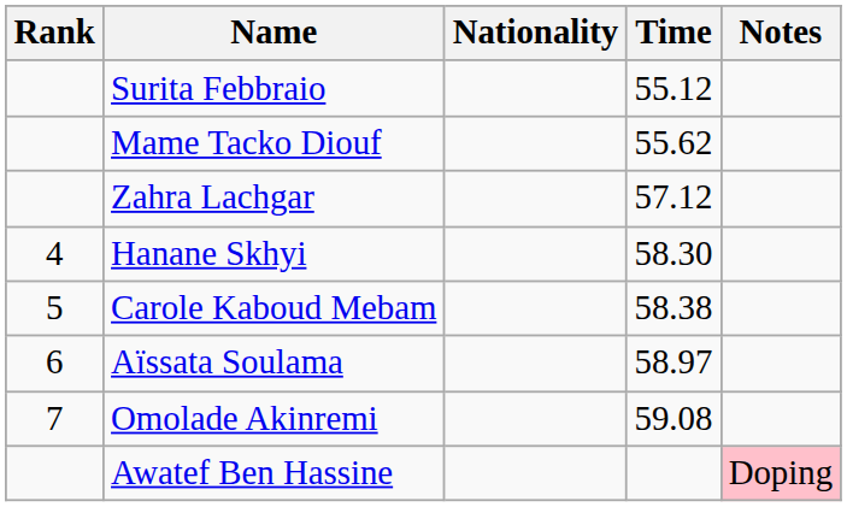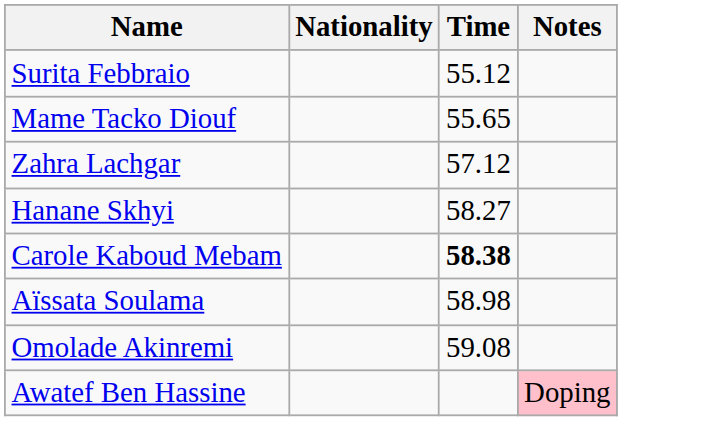 <table class="wikitable sortable" style="text-align:center">
 <tr>
-<th>Rank</th>
 <th>Name</th>
 <th>Nationality</th>
 <th>Time</th>
 <th>Notes</th>
 </tr>
 <tr>
-<td></td>
 <td align=left><a href='#'>Surita Febbraio</a></td>
 <td align=left></td>
 <td>55.12</td>
 <td></td>
 </tr>
 <tr>
-<td></td>
 <td align=left><a href='#'>Mame Tacko Diouf</a></td>
 <td align=left></td>
-<td>55.62</td>
+<td>55.65</td>
 <td></td>
 </tr>
 <tr>
-<td></td>
 <td align=left><a href='#'>Zahra Lachgar</a></td>
 <td align=left></td>
 <td>57.12</td>
 <td></td>
 </tr>
 <tr>
-<td>4</td>
 <td align=left><a href='#'>Hanane Skhyi</a></td>
 <td align=left></td>
-<td>58.30</td>
+<td>58.27</td>
 <td></td>
 </tr>
 <tr>
-<td>5</td>
 <td align=left><a href='#'>Carole Kaboud Mebam</a></td>
 <td align=left></td>
-<td>58.38</td>
+<td><strong>58.38</strong></td>
 <td></td>
 </tr>
 <tr>
-<td>6</td>
 <td align=left><a href='#'>Aïssata Soulama</a></td>
 <td align=left></td>
-<td>58.97</td>
+<td>58.98</td>
 <td></td>
 </tr>
 <tr>
-<td>7</td>
 <td align=left><a href='#'>Omolade Akinremi</a></td>
 <td align=left></td>
 <td>59.08</td>
 <td></td>
 </tr>
 <tr>
-<td></td>
 <td align=left><a href='#'>Awatef Ben Hassine</a></td>
 <td align=left></td>
 <td></td>
 <td style="background: pink;">Doping</td>
 </tr>
 </table>
